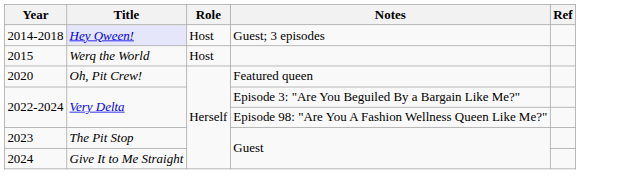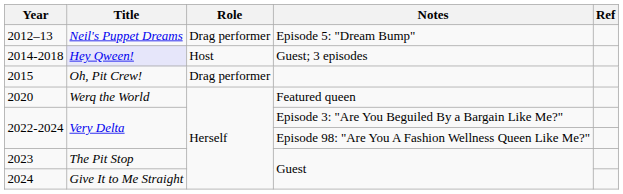 <table class="wikitable sortable">
 <tr>
 <th>Year</th>
 <th>Title</th>
 <th>Role</th>
 <th class="unsortable">Notes</th>
 <th>Ref</th>
+</tr>
+<tr>
+<td>2012–13</td>
+<td><em><a href='#'>Neil's Puppet Dreams</a></em></td>
+<td>Drag performer</td>
+<td>Episode 5: "Dream Bump"</td>
+<td></td>
 </tr>
 <tr>
 <td>2014-2018</td>
 <td style="background: lavender;"><em><a href='#'>Hey Qween!</a></em></td>
 <td>Host</td>
 <td>Guest; 3 episodes</td>
 <td></td>
 </tr>
 <tr>
 <td>2015</td>
-<td><em>Werq the World</em></td>
-<td>Host</td>
+<td><em>Oh, Pit Crew!</em></td>
+<td>Drag performer</td>
 <td></td>
 <td></td>
 </tr>
 <tr>
 <td>2020</td>
-<td><em>Oh, Pit Crew!</em></td>
+<td><em>Werq the World</em></td>
 <td rowspan="5">Herself</td>
 <td>Featured queen</td>
 <td></td>
 </tr>
 <tr>
 <td rowspan="2">2022-2024</td>
 <td rowspan="2"><em><a href='#'>Very Delta</a></em></td>
 <td>Episode 3: "Are You Beguiled By a Bargain Like Me?"</td>
 <td></td>
 </tr>
 <tr>
 <td>Episode 98: "Are You A Fashion Wellness Queen Like Me?"</td>
 <td></td>
 </tr>
 <tr>
 <td>2023</td>
 <td><em>The Pit Stop</em></td>
 <td rowspan="2">Guest</td>
 <td></td>
 </tr>
 <tr>
 <td rowspan="2">2024</td>
 <td><em>Give It to Me Straight</em></td>
 <td></td>
 </tr>
 </table>
